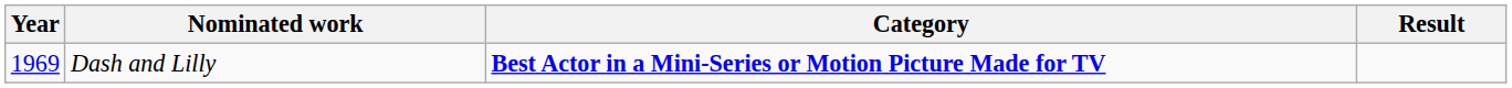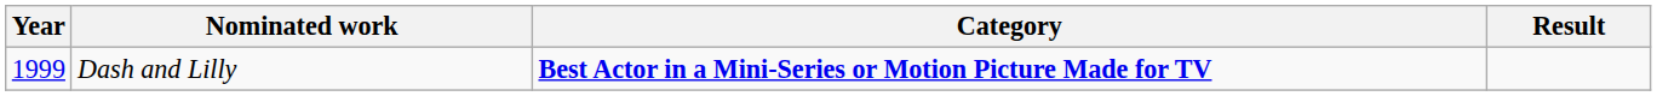 <table class=wikitable>
 <tr>
 <th width=4%>Year</th>
 <th width=28%>Nominated work</th>
 <th width=58%>Category</th>
 <th width=10%>Result</th>
 </tr>
 <tr>
-<td><a href='#'>1969</a></td>
+<td><a href='#'>1999</a></td>
 <td><em>Dash and Lilly</em></td>
 <td><strong><a href='#'>Best Actor in a Mini-Series or Motion Picture Made for TV</a></strong></td>
 <td></td>
 </tr>
 </table>
